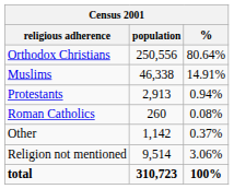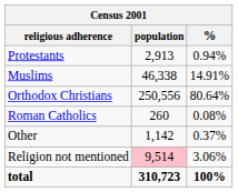 <table class="wikitable">
 <tr>
 <th colspan=3><small>Census 2001</small></th>
 </tr>
 <tr>
 <th><small>religious adherence</small></th>
 <th><small>population</small></th>
 <th>%</th>
 </tr>
 <tr>
-<td><a href='#'>Orthodox Christians</a></td>
-<td align="middle">250,556</td>
-<td align="middle">80.64%</td>
+<td><a href='#'>Protestants</a></td>
+<td align="middle">2,913</td>
+<td align="middle">0.94%</td>
 </tr>
 <tr>
 <td><a href='#'>Muslims</a></td>
 <td align="middle">46,338</td>
 <td align="middle">14.91%</td>
 </tr>
 <tr>
-<td><a href='#'>Protestants</a></td>
-<td align="middle">2,913</td>
-<td align="middle">0.94%</td>
+<td><a href='#'>Orthodox Christians</a></td>
+<td align="middle">250,556</td>
+<td align="middle">80.64%</td>
 </tr>
 <tr>
 <td><a href='#'>Roman Catholics</a></td>
 <td align="middle">260</td>
 <td align="middle">0.08%</td>
 </tr>
 <tr>
 <td>Other</td>
 <td align="middle">1,142</td>
 <td align="middle">0.37%</td>
 </tr>
 <tr>
 <td>Religion not mentioned</td>
-<td align="middle">9,514</td>
+<td align="middle" style="background: pink;">9,514</td>
 <td align="middle">3.06%</td>
 </tr>
 <tr>
 <td><strong>total</strong></td>
 <td align="middle"><strong>310,723</strong></td>
 <td align="middle"><strong>100%</strong></td>
 </tr>
 </table>
